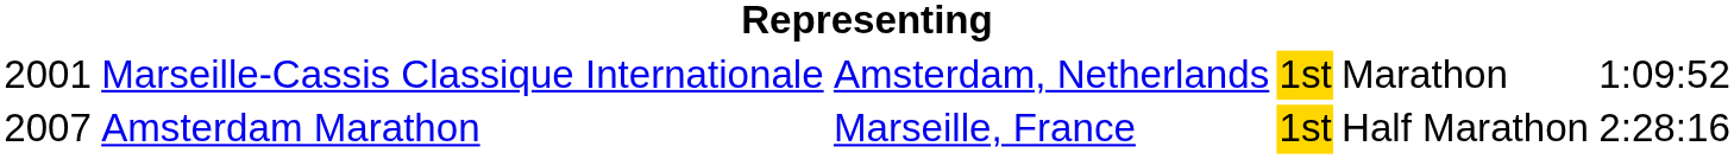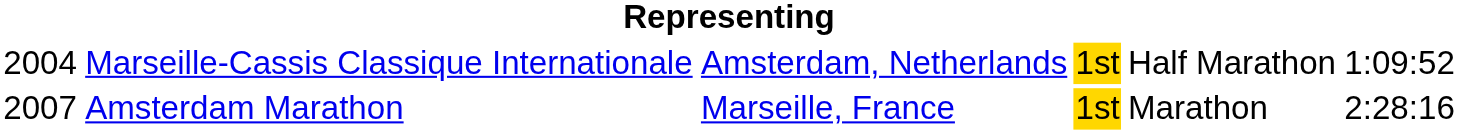 <table>
 <tr>
 <th colspan="6">Representing </th>
 </tr>
 <tr>
-<td>2001</td>
+<td>2004</td>
 <td><a href='#'>Marseille-Cassis Classique Internationale</a></td>
 <td><a href='#'>Amsterdam, Netherlands</a></td>
 <td bgcolor="gold">1st</td>
-<td>Marathon</td>
+<td>Half Marathon</td>
 <td>1:09:52</td>
 </tr>
 <tr>
 <td>2007</td>
 <td><a href='#'>Amsterdam Marathon</a></td>
 <td><a href='#'>Marseille, France</a></td>
 <td bgcolor="gold">1st</td>
-<td>Half Marathon</td>
+<td>Marathon</td>
 <td>2:28:16</td>
 </tr>
 </table>
